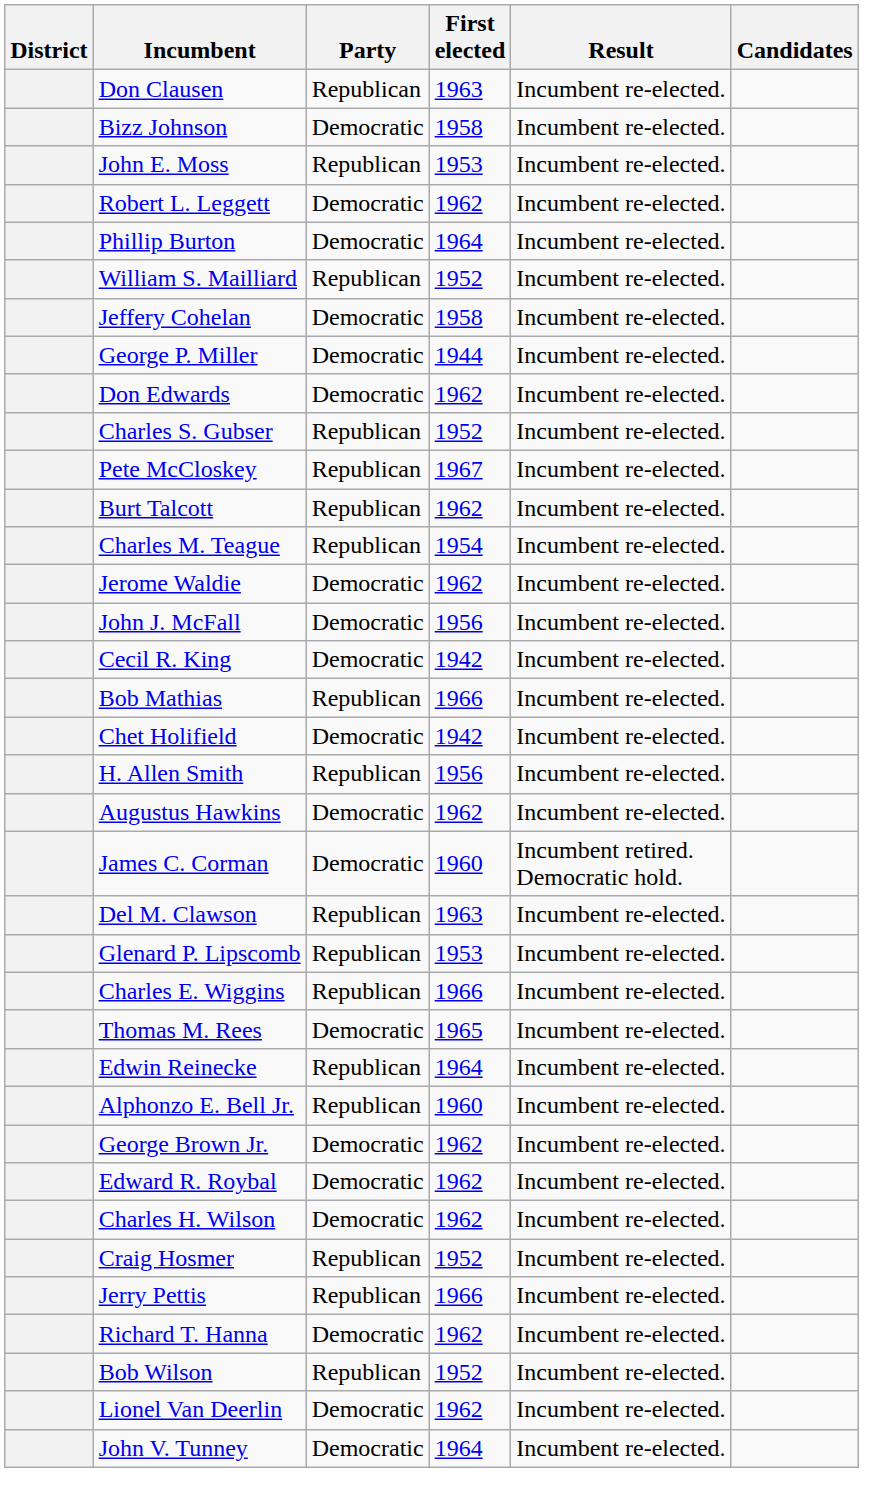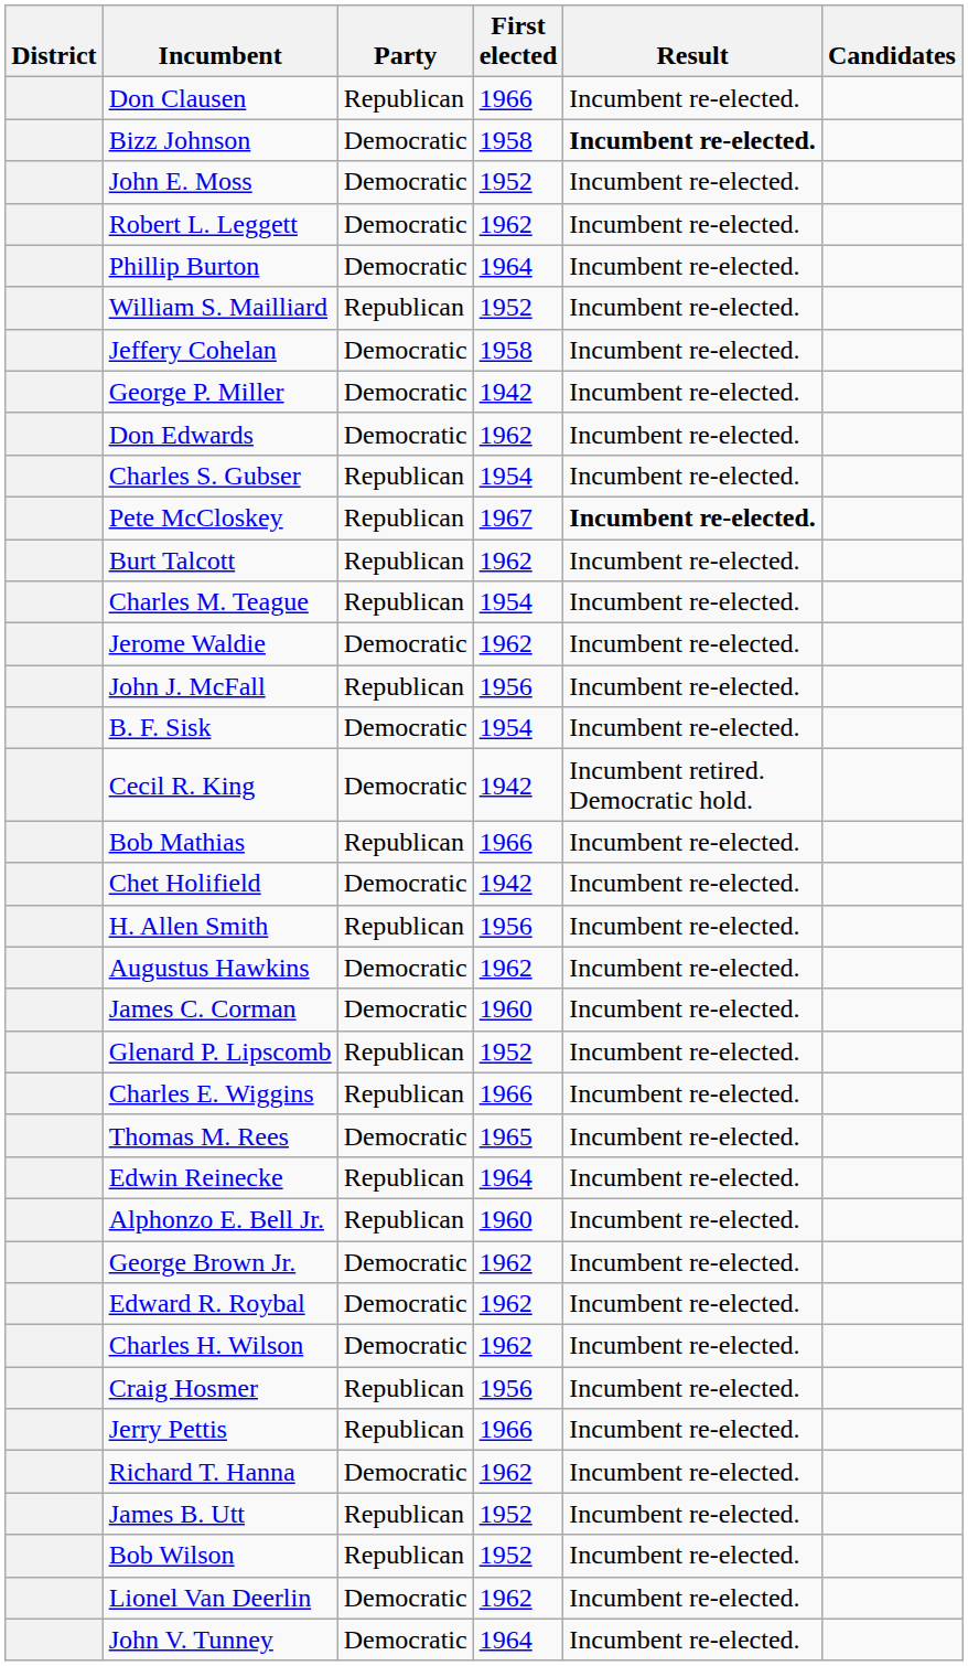 <table class=wikitable>
 <tr valign=bottom>
 <th>District</th>
 <th>Incumbent</th>
 <th>Party</th>
 <th>First<br>elected</th>
 <th>Result</th>
 <th>Candidates</th>
 </tr>
 <tr>
 <th></th>
 <td><a href='#'>Don Clausen</a></td>
 <td>Republican</td>
-<td><a href='#'>1963</a></td>
+<td><a href='#'>1966</a></td>
 <td>Incumbent re-elected.</td>
 <td nowrap></td>
 </tr>
 <tr>
 <th></th>
 <td><a href='#'>Bizz Johnson</a></td>
 <td>Democratic</td>
 <td><a href='#'>1958</a></td>
-<td>Incumbent re-elected.</td>
+<td><strong>Incumbent re-elected.</strong></td>
 <td nowrap></td>
 </tr>
 <tr>
 <th></th>
 <td><a href='#'>John E. Moss</a></td>
-<td>Republican</td>
-<td><a href='#'>1953</a></td>
+<td>Democratic</td>
+<td><a href='#'>1952</a></td>
 <td>Incumbent re-elected.</td>
 <td nowrap></td>
 </tr>
 <tr>
 <th></th>
 <td><a href='#'>Robert L. Leggett</a></td>
 <td>Democratic</td>
 <td><a href='#'>1962</a></td>
 <td>Incumbent re-elected.</td>
 <td nowrap></td>
 </tr>
 <tr>
 <th></th>
 <td><a href='#'>Phillip Burton</a></td>
 <td>Democratic</td>
 <td><a href='#'>1964</a></td>
 <td>Incumbent re-elected.</td>
 <td nowrap></td>
 </tr>
 <tr>
 <th></th>
 <td><a href='#'>William S. Mailliard</a></td>
 <td>Republican</td>
 <td><a href='#'>1952</a></td>
 <td>Incumbent re-elected.</td>
 <td nowrap></td>
 </tr>
 <tr>
 <th></th>
 <td><a href='#'>Jeffery Cohelan</a></td>
 <td>Democratic</td>
 <td><a href='#'>1958</a></td>
 <td>Incumbent re-elected.</td>
 <td nowrap></td>
 </tr>
 <tr>
 <th></th>
 <td><a href='#'>George P. Miller</a></td>
 <td>Democratic</td>
-<td><a href='#'>1944</a></td>
+<td><a href='#'>1942</a></td>
 <td>Incumbent re-elected.</td>
 <td nowrap></td>
 </tr>
 <tr>
 <th></th>
 <td><a href='#'>Don Edwards</a></td>
 <td>Democratic</td>
 <td><a href='#'>1962</a></td>
 <td>Incumbent re-elected.</td>
 <td nowrap></td>
 </tr>
 <tr>
 <th></th>
 <td><a href='#'>Charles S. Gubser</a></td>
 <td>Republican</td>
-<td><a href='#'>1952</a></td>
+<td><a href='#'>1954</a></td>
 <td>Incumbent re-elected.</td>
 <td nowrap></td>
 </tr>
 <tr>
 <th></th>
 <td><a href='#'>Pete McCloskey</a></td>
 <td>Republican</td>
 <td><a href='#'>1967</a></td>
-<td>Incumbent re-elected.</td>
+<td><strong>Incumbent re-elected.</strong></td>
 <td nowrap></td>
 </tr>
 <tr>
 <th></th>
 <td><a href='#'>Burt Talcott</a></td>
 <td>Republican</td>
 <td><a href='#'>1962</a></td>
 <td>Incumbent re-elected.</td>
 <td nowrap></td>
 </tr>
 <tr>
 <th></th>
 <td><a href='#'>Charles M. Teague</a></td>
 <td>Republican</td>
 <td><a href='#'>1954</a></td>
 <td>Incumbent re-elected.</td>
 <td nowrap></td>
 </tr>
 <tr>
 <th></th>
 <td><a href='#'>Jerome Waldie</a></td>
 <td>Democratic</td>
 <td><a href='#'>1962</a></td>
 <td>Incumbent re-elected.</td>
 <td nowrap></td>
 </tr>
 <tr>
 <th></th>
 <td><a href='#'>John J. McFall</a></td>
+<td>Republican</td>
+<td><a href='#'>1956</a></td>
+<td>Incumbent re-elected.</td>
+<td nowrap></td>
+</tr>
+<tr>
+<th></th>
+<td><a href='#'>B. F. Sisk</a></td>
 <td>Democratic</td>
-<td><a href='#'>1956</a></td>
+<td><a href='#'>1954</a></td>
 <td>Incumbent re-elected.</td>
 <td nowrap></td>
 </tr>
 <tr>
 <th></th>
 <td><a href='#'>Cecil R. King</a></td>
 <td>Democratic</td>
 <td><a href='#'>1942</a></td>
-<td>Incumbent re-elected.</td>
+<td>Incumbent retired.<br>Democratic hold.</td>
 <td nowrap></td>
 </tr>
 <tr>
 <th></th>
 <td><a href='#'>Bob Mathias</a></td>
 <td>Republican</td>
 <td><a href='#'>1966</a></td>
 <td>Incumbent re-elected.</td>
 <td nowrap></td>
 </tr>
 <tr>
 <th></th>
 <td><a href='#'>Chet Holifield</a></td>
 <td>Democratic</td>
 <td><a href='#'>1942</a></td>
 <td>Incumbent re-elected.</td>
 <td nowrap></td>
 </tr>
 <tr>
 <th></th>
 <td><a href='#'>H. Allen Smith</a></td>
 <td>Republican</td>
 <td><a href='#'>1956</a></td>
 <td>Incumbent re-elected.</td>
 <td nowrap></td>
 </tr>
 <tr>
 <th></th>
 <td><a href='#'>Augustus Hawkins</a></td>
 <td>Democratic</td>
 <td><a href='#'>1962</a></td>
 <td>Incumbent re-elected.</td>
 <td nowrap></td>
 </tr>
 <tr>
 <th></th>
 <td><a href='#'>James C. Corman</a></td>
 <td>Democratic</td>
 <td><a href='#'>1960</a></td>
-<td>Incumbent retired.<br>Democratic hold.</td>
-<td nowrap></td>
-</tr>
-<tr>
-<th></th>
-<td><a href='#'>Del M. Clawson</a></td>
-<td>Republican</td>
-<td><a href='#'>1963</a></td>
 <td>Incumbent re-elected.</td>
 <td nowrap></td>
 </tr>
 <tr>
 <th></th>
 <td><a href='#'>Glenard P. Lipscomb</a></td>
 <td>Republican</td>
-<td><a href='#'>1953</a></td>
+<td><a href='#'>1952</a></td>
 <td>Incumbent re-elected.</td>
 <td nowrap></td>
 </tr>
 <tr>
 <th></th>
 <td><a href='#'>Charles E. Wiggins</a></td>
 <td>Republican</td>
 <td><a href='#'>1966</a></td>
 <td>Incumbent re-elected.</td>
 <td nowrap></td>
 </tr>
 <tr>
 <th></th>
 <td><a href='#'>Thomas M. Rees</a></td>
 <td>Democratic</td>
 <td><a href='#'>1965</a></td>
 <td>Incumbent re-elected.</td>
 <td nowrap></td>
 </tr>
 <tr>
 <th></th>
 <td><a href='#'>Edwin Reinecke</a></td>
 <td>Republican</td>
 <td><a href='#'>1964</a></td>
 <td>Incumbent re-elected.</td>
 <td nowrap></td>
 </tr>
 <tr>
 <th></th>
 <td><a href='#'>Alphonzo E. Bell Jr.</a></td>
 <td>Republican</td>
 <td><a href='#'>1960</a></td>
 <td>Incumbent re-elected.</td>
 <td nowrap></td>
 </tr>
 <tr>
 <th></th>
 <td><a href='#'>George Brown Jr.</a></td>
 <td>Democratic</td>
 <td><a href='#'>1962</a></td>
 <td>Incumbent re-elected.</td>
 <td nowrap></td>
 </tr>
 <tr>
 <th></th>
 <td><a href='#'>Edward R. Roybal</a></td>
 <td>Democratic</td>
 <td><a href='#'>1962</a></td>
 <td>Incumbent re-elected.</td>
 <td nowrap></td>
 </tr>
 <tr>
 <th></th>
 <td><a href='#'>Charles H. Wilson</a></td>
 <td>Democratic</td>
 <td><a href='#'>1962</a></td>
 <td>Incumbent re-elected.</td>
 <td nowrap></td>
 </tr>
 <tr>
 <th></th>
 <td><a href='#'>Craig Hosmer</a></td>
 <td>Republican</td>
-<td><a href='#'>1952</a></td>
+<td><a href='#'>1956</a></td>
 <td>Incumbent re-elected.</td>
 <td nowrap></td>
 </tr>
 <tr>
 <th></th>
 <td><a href='#'>Jerry Pettis</a></td>
 <td>Republican</td>
 <td><a href='#'>1966</a></td>
 <td>Incumbent re-elected.</td>
 <td nowrap></td>
 </tr>
 <tr>
 <th></th>
 <td><a href='#'>Richard T. Hanna</a></td>
 <td>Democratic</td>
 <td><a href='#'>1962</a></td>
+<td>Incumbent re-elected.</td>
+<td nowrap></td>
+</tr>
+<tr>
+<th></th>
+<td><a href='#'>James B. Utt</a></td>
+<td>Republican</td>
+<td><a href='#'>1952</a></td>
 <td>Incumbent re-elected.</td>
 <td nowrap></td>
 </tr>
 <tr>
 <th></th>
 <td><a href='#'>Bob Wilson</a></td>
 <td>Republican</td>
 <td><a href='#'>1952</a></td>
 <td>Incumbent re-elected.</td>
 <td nowrap></td>
 </tr>
 <tr>
 <th></th>
 <td><a href='#'>Lionel Van Deerlin</a></td>
 <td>Democratic</td>
 <td><a href='#'>1962</a></td>
 <td>Incumbent re-elected.</td>
 <td nowrap></td>
 </tr>
 <tr>
 <th></th>
 <td><a href='#'>John V. Tunney</a></td>
 <td>Democratic</td>
 <td><a href='#'>1964</a></td>
 <td>Incumbent re-elected.</td>
 <td nowrap></td>
 </tr>
 </table>
